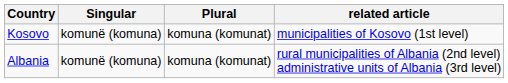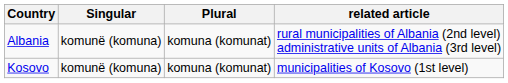 <table class="wikitable sortable">
 <tr>
 <th>Country</th>
 <th>Singular</th>
 <th>Plural</th>
 <th>related article</th>
 </tr>
 <tr>
+<td> <a href='#'>Albania</a></td>
+<td>komunë (komuna)</td>
+<td>komuna (komunat)</td>
+<td><a href='#'>rural municipalities of Albania</a> (2nd level)<br><a href='#'>administrative units of Albania</a> (3rd level)</td>
+</tr>
+<tr>
 <td> <a href='#'>Kosovo</a></td>
 <td>komunë (komuna)</td>
 <td>komuna (komunat)</td>
 <td><a href='#'>municipalities of Kosovo</a> (1st level)</td>
 </tr>
-<tr>
-<td> <a href='#'>Albania</a></td>
-<td>komunë (komuna)</td>
-<td>komuna (komunat)</td>
-<td><a href='#'>rural municipalities of Albania</a> (2nd level)<br><a href='#'>administrative units of Albania</a> (3rd level)</td>
-</tr>
 </table>
